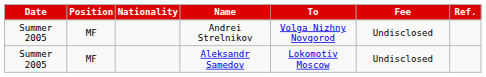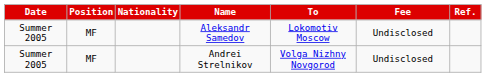 <table class="wikitable"  style="text-align:center; font-size:90%; ">
 <tr>
 <th style="background:#DD0000; color:white; width:150px;">Date</th>
 <th style="background:#DD0000; color:white; width:50px;">Position</th>
 <th style="background:#DD0000; color:white; width:50px;">Nationality</th>
 <th style="background:#DD0000; color:white; width:200px;">Name</th>
 <th style="background:#DD0000; color:white; width:200px;">To</th>
 <th style="background:#DD0000; color:white; width:200px;">Fee</th>
 <th style="background:#DD0000; color:white; width:50px;">Ref.</th>
 </tr>
 <tr>
 <td>Summer 2005</td>
 <td>MF</td>
 <td></td>
-<td>Andrei Strelnikov</td>
-<td><a href='#'>Volga Nizhny Novgorod</a></td>
+<td><a href='#'>Aleksandr Samedov</a></td>
+<td><a href='#'>Lokomotiv Moscow</a></td>
 <td>Undisclosed</td>
 <td></td>
 </tr>
 <tr>
 <td>Summer 2005</td>
 <td>MF</td>
 <td></td>
-<td><a href='#'>Aleksandr Samedov</a></td>
-<td><a href='#'>Lokomotiv Moscow</a></td>
+<td>Andrei Strelnikov</td>
+<td><a href='#'>Volga Nizhny Novgorod</a></td>
 <td>Undisclosed</td>
 <td></td>
 </tr>
 </table>
